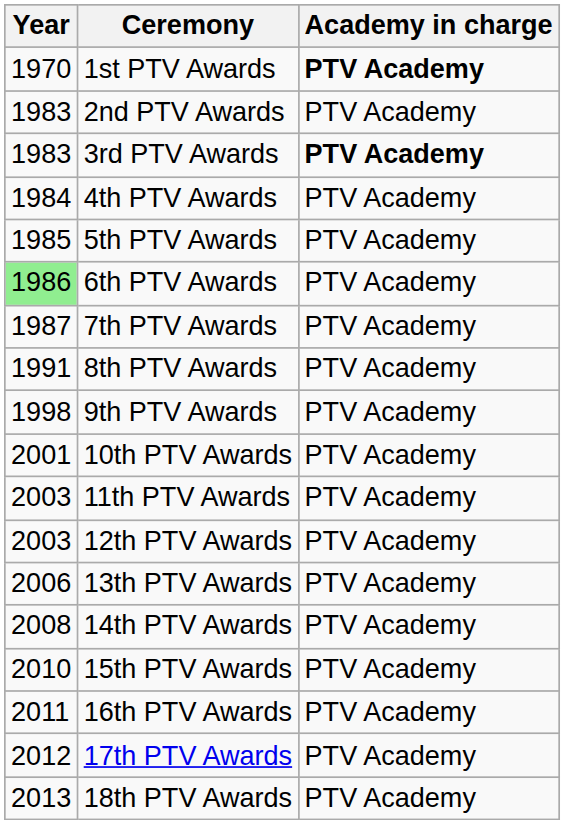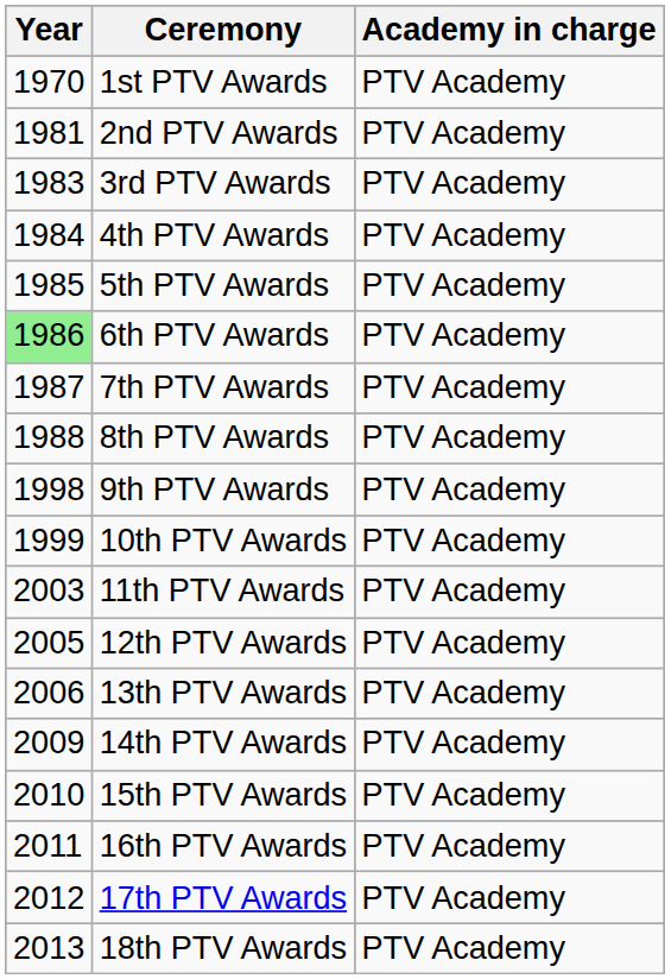 <table class="wikitable">
 <tr>
 <th>Year</th>
 <th>Ceremony</th>
 <th>Academy in charge</th>
 </tr>
 <tr>
 <td>1970</td>
 <td>1st PTV Awards</td>
-<td><strong>PTV Academy</strong></td>
+<td>PTV Academy</td>
 </tr>
 <tr>
-<td>1983</td>
+<td>1981</td>
 <td>2nd PTV Awards</td>
 <td>PTV Academy</td>
 </tr>
 <tr>
 <td>1983</td>
 <td>3rd PTV Awards</td>
-<td><strong>PTV Academy</strong></td>
+<td>PTV Academy</td>
 </tr>
 <tr>
 <td>1984</td>
 <td>4th PTV Awards</td>
 <td>PTV Academy</td>
 </tr>
 <tr>
 <td>1985</td>
 <td>5th PTV Awards</td>
 <td>PTV Academy</td>
 </tr>
 <tr>
 <td style="background: lightgreen;">1986</td>
 <td>6th PTV Awards</td>
 <td>PTV Academy</td>
 </tr>
 <tr>
 <td>1987</td>
 <td>7th PTV Awards</td>
 <td>PTV Academy</td>
 </tr>
 <tr>
-<td>1991</td>
+<td>1988</td>
 <td>8th PTV Awards</td>
 <td>PTV Academy</td>
 </tr>
 <tr>
 <td>1998</td>
 <td>9th PTV Awards</td>
 <td>PTV Academy</td>
 </tr>
 <tr>
-<td>2001</td>
+<td>1999</td>
 <td>10th PTV Awards</td>
 <td>PTV Academy</td>
 </tr>
 <tr>
 <td>2003</td>
 <td>11th PTV Awards</td>
 <td>PTV Academy</td>
 </tr>
 <tr>
-<td>2003</td>
+<td>2005</td>
 <td>12th PTV Awards</td>
 <td>PTV Academy</td>
 </tr>
 <tr>
 <td>2006</td>
 <td>13th PTV Awards</td>
 <td>PTV Academy</td>
 </tr>
 <tr>
-<td>2008</td>
+<td>2009</td>
 <td>14th PTV Awards</td>
 <td>PTV Academy</td>
 </tr>
 <tr>
 <td>2010</td>
 <td>15th PTV Awards</td>
 <td>PTV Academy</td>
 </tr>
 <tr>
 <td>2011</td>
 <td>16th PTV Awards</td>
 <td>PTV Academy</td>
 </tr>
 <tr>
 <td>2012</td>
 <td><a href='#'>17th PTV Awards</a></td>
 <td>PTV Academy</td>
 </tr>
 <tr>
 <td>2013</td>
 <td>18th PTV Awards</td>
 <td>PTV Academy</td>
 </tr>
 </table>
